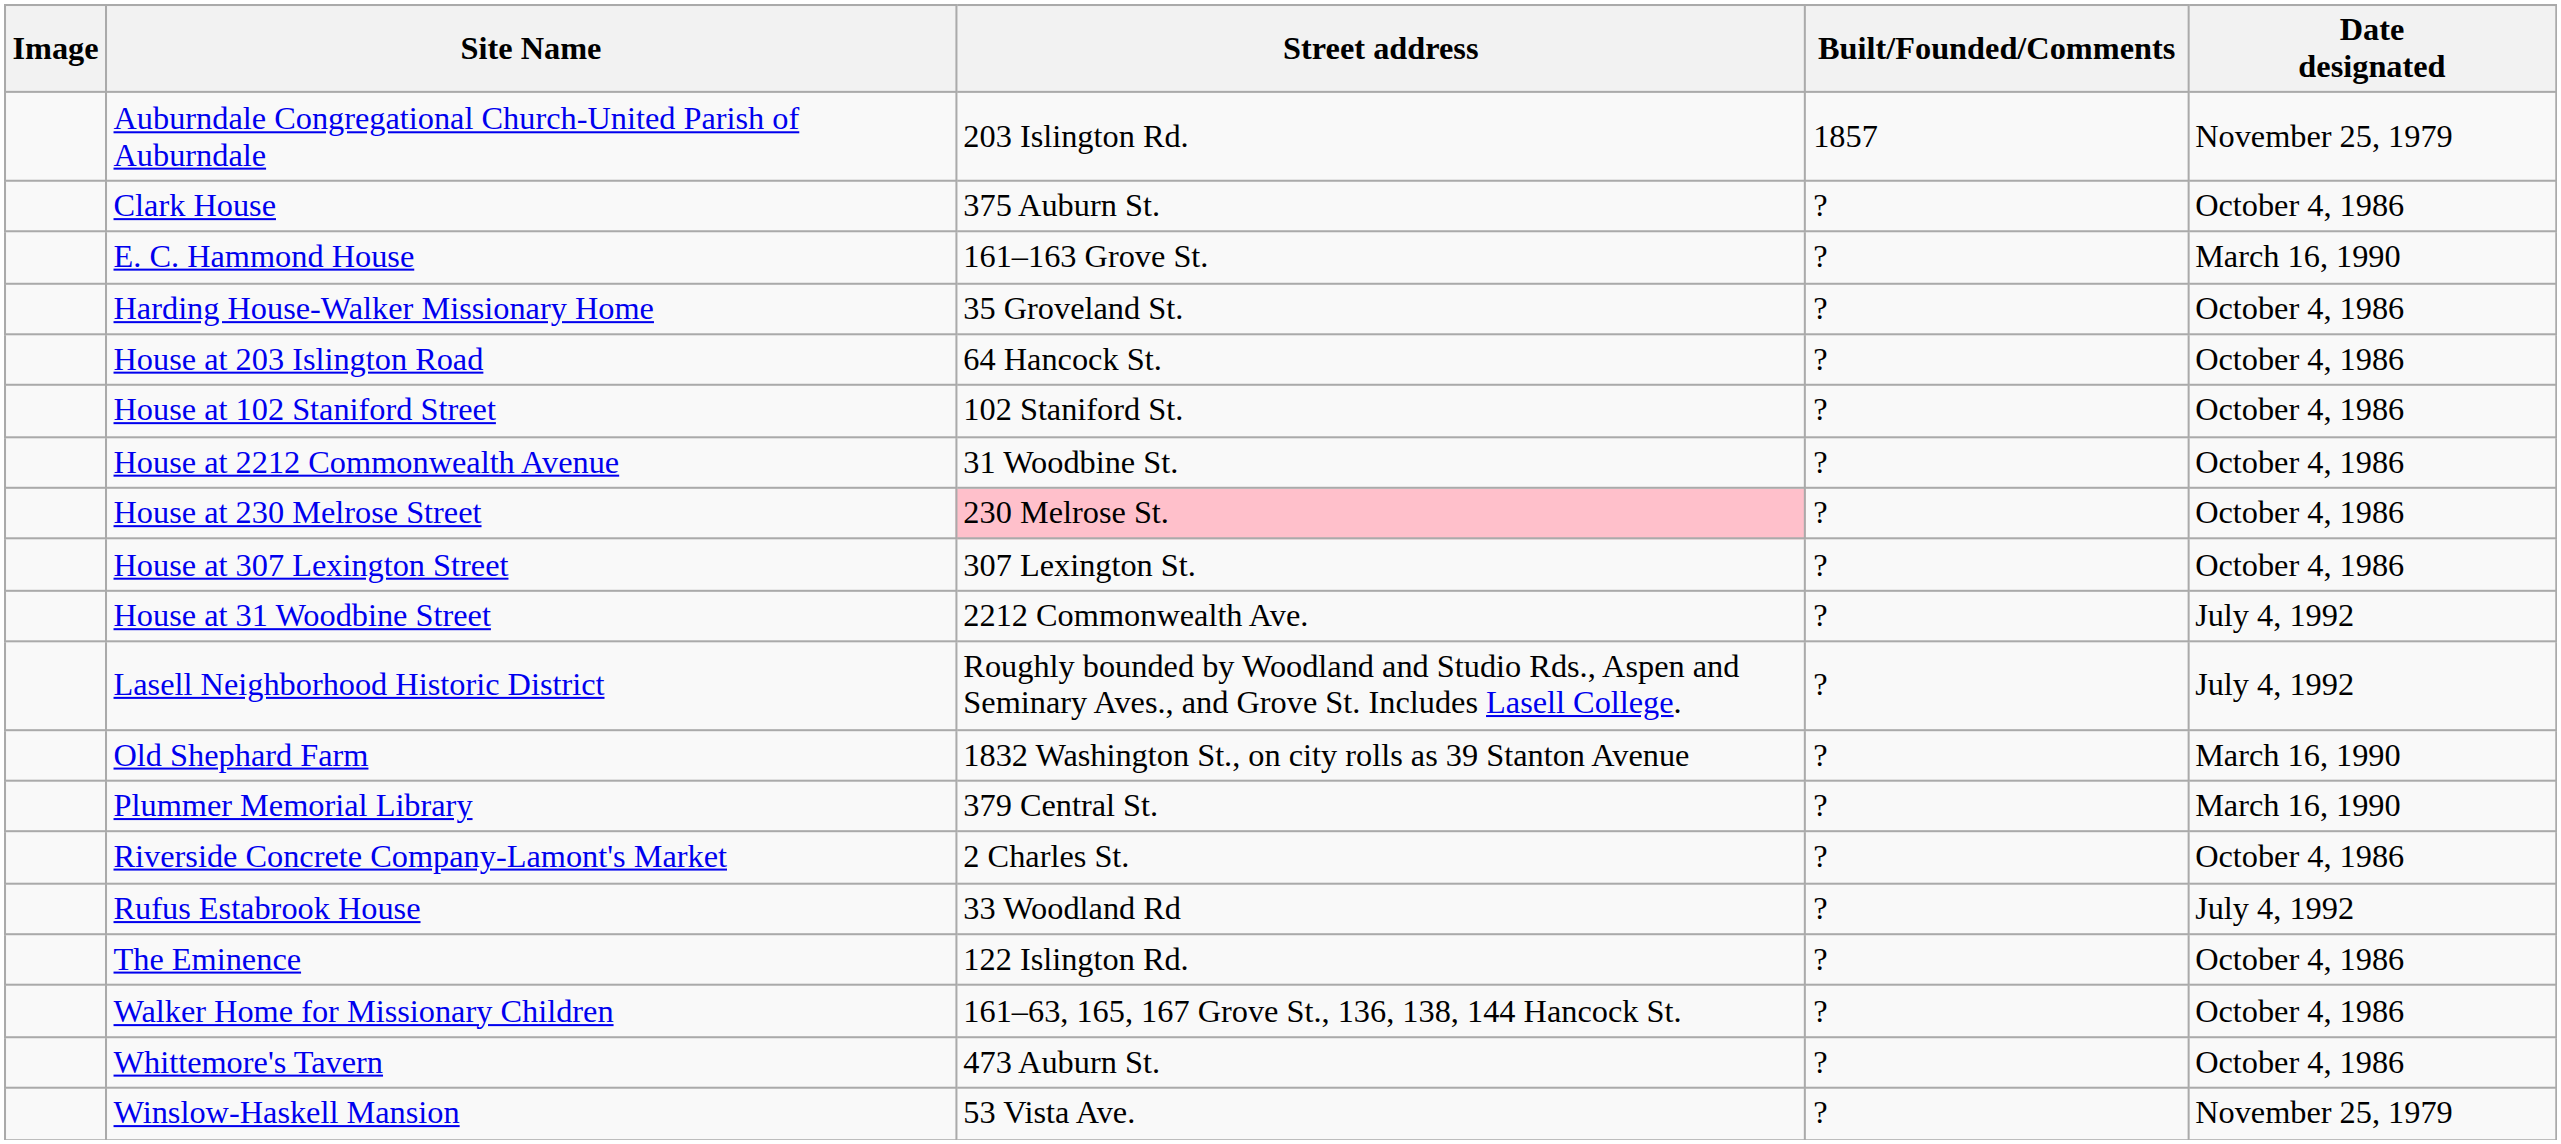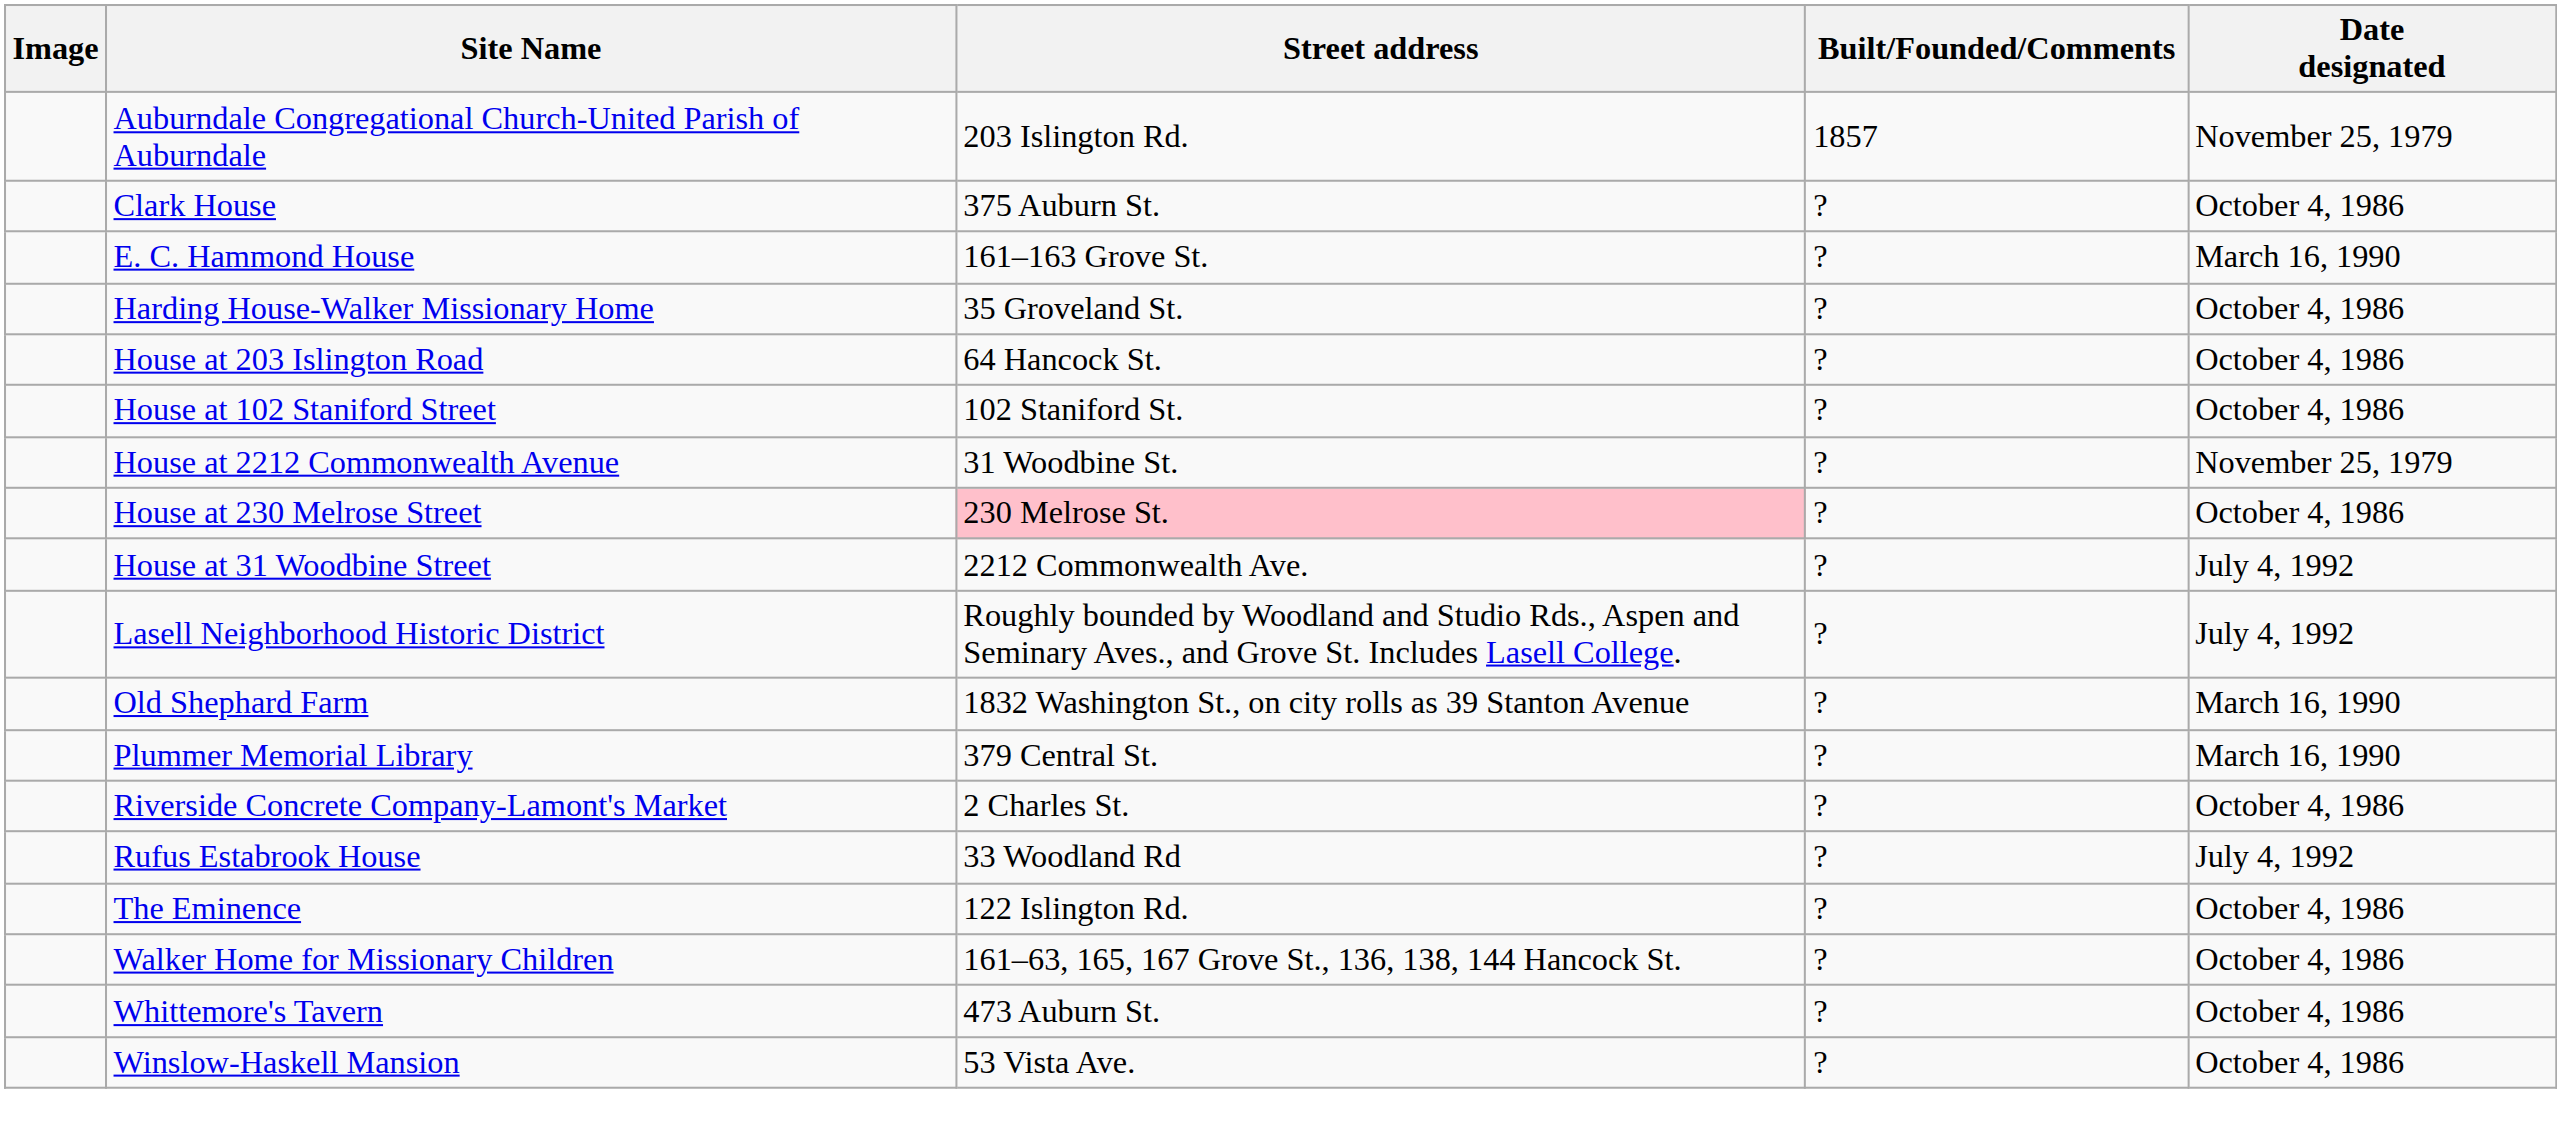 <table class="wikitable sortable" style="width:100%">
 <tr>
 <th width=110><strong>Image</strong></th>
 <th style="width:35%;"><strong>Site Name</strong></th>
 <th style="width:35%;"><strong>Street address</strong></th>
 <th style="width:15%;"><strong>Built/Founded/Comments</strong></th>
 <th style="width:15%;"><strong>Date <br>designated</strong></th>
 </tr>
 <tr>
 <td></td>
 <td><a href='#'>Auburndale Congregational Church-United Parish of Auburndale</a></td>
 <td>203 Islington Rd.</td>
 <td>1857</td>
 <td>November 25, 1979</td>
 </tr>
 <tr>
 <td></td>
 <td><a href='#'>Clark House</a></td>
 <td>375 Auburn St.</td>
 <td>?</td>
 <td>October 4, 1986</td>
 </tr>
 <tr>
 <td></td>
 <td><a href='#'>E. C. Hammond House</a></td>
 <td>161–163 Grove St.</td>
 <td>?</td>
 <td>March 16, 1990</td>
 </tr>
 <tr>
 <td></td>
 <td><a href='#'>Harding House-Walker Missionary Home</a></td>
 <td>35 Groveland St.</td>
 <td>?</td>
 <td>October 4, 1986</td>
 </tr>
 <tr>
 <td></td>
 <td><a href='#'>House at 203 Islington Road</a></td>
 <td>64 Hancock St.</td>
 <td>?</td>
 <td>October 4, 1986</td>
 </tr>
 <tr>
 <td></td>
 <td><a href='#'>House at 102 Staniford Street</a></td>
 <td>102 Staniford St.</td>
 <td>?</td>
 <td>October 4, 1986</td>
 </tr>
 <tr>
 <td></td>
 <td><a href='#'>House at 2212 Commonwealth Avenue</a></td>
 <td>31 Woodbine St.</td>
 <td>?</td>
-<td>October 4, 1986</td>
+<td>November 25, 1979</td>
 </tr>
 <tr>
 <td></td>
 <td><a href='#'>House at 230 Melrose Street</a></td>
 <td style="background: pink;">230 Melrose St.</td>
-<td>?</td>
-<td>October 4, 1986</td>
-</tr>
-<tr>
-<td></td>
-<td><a href='#'>House at 307 Lexington Street</a></td>
-<td>307 Lexington St.</td>
 <td>?</td>
 <td>October 4, 1986</td>
 </tr>
 <tr>
 <td></td>
 <td><a href='#'>House at 31 Woodbine Street</a></td>
 <td>2212 Commonwealth Ave.</td>
 <td>?</td>
 <td>July 4, 1992</td>
 </tr>
 <tr>
 <td></td>
 <td><a href='#'>Lasell Neighborhood Historic District</a></td>
 <td>Roughly bounded by Woodland and Studio Rds., Aspen and Seminary Aves., and Grove St.  Includes <a href='#'>Lasell College</a>.</td>
 <td>?</td>
 <td>July 4, 1992</td>
 </tr>
 <tr>
 <td></td>
 <td><a href='#'>Old Shephard Farm</a></td>
 <td>1832 Washington St., on city rolls as 39 Stanton Avenue</td>
 <td>?</td>
 <td>March 16, 1990</td>
 </tr>
 <tr>
 <td></td>
 <td><a href='#'>Plummer Memorial Library</a></td>
 <td>379 Central St.</td>
 <td>?</td>
 <td>March 16, 1990</td>
 </tr>
 <tr>
 <td></td>
 <td><a href='#'>Riverside Concrete Company-Lamont's Market</a></td>
 <td>2 Charles St.</td>
 <td>?</td>
 <td>October 4, 1986</td>
 </tr>
 <tr>
 <td></td>
 <td><a href='#'>Rufus Estabrook House</a></td>
 <td>33 Woodland Rd</td>
 <td>?</td>
 <td>July 4, 1992</td>
 </tr>
 <tr>
 <td></td>
 <td><a href='#'>The Eminence</a></td>
 <td>122 Islington Rd.</td>
 <td>?</td>
 <td>October 4, 1986</td>
 </tr>
 <tr>
 <td></td>
 <td><a href='#'>Walker Home for Missionary Children</a></td>
 <td>161–63, 165, 167 Grove St., 136, 138, 144 Hancock St.</td>
 <td>?</td>
 <td>October 4, 1986</td>
 </tr>
 <tr>
 <td></td>
 <td><a href='#'>Whittemore's Tavern</a></td>
 <td>473 Auburn St.</td>
 <td>?</td>
 <td>October 4, 1986</td>
 </tr>
 <tr>
 <td></td>
 <td><a href='#'>Winslow-Haskell Mansion</a></td>
 <td>53 Vista Ave.</td>
 <td>?</td>
-<td>November 25, 1979</td>
+<td>October 4, 1986</td>
 </tr>
 </table>
